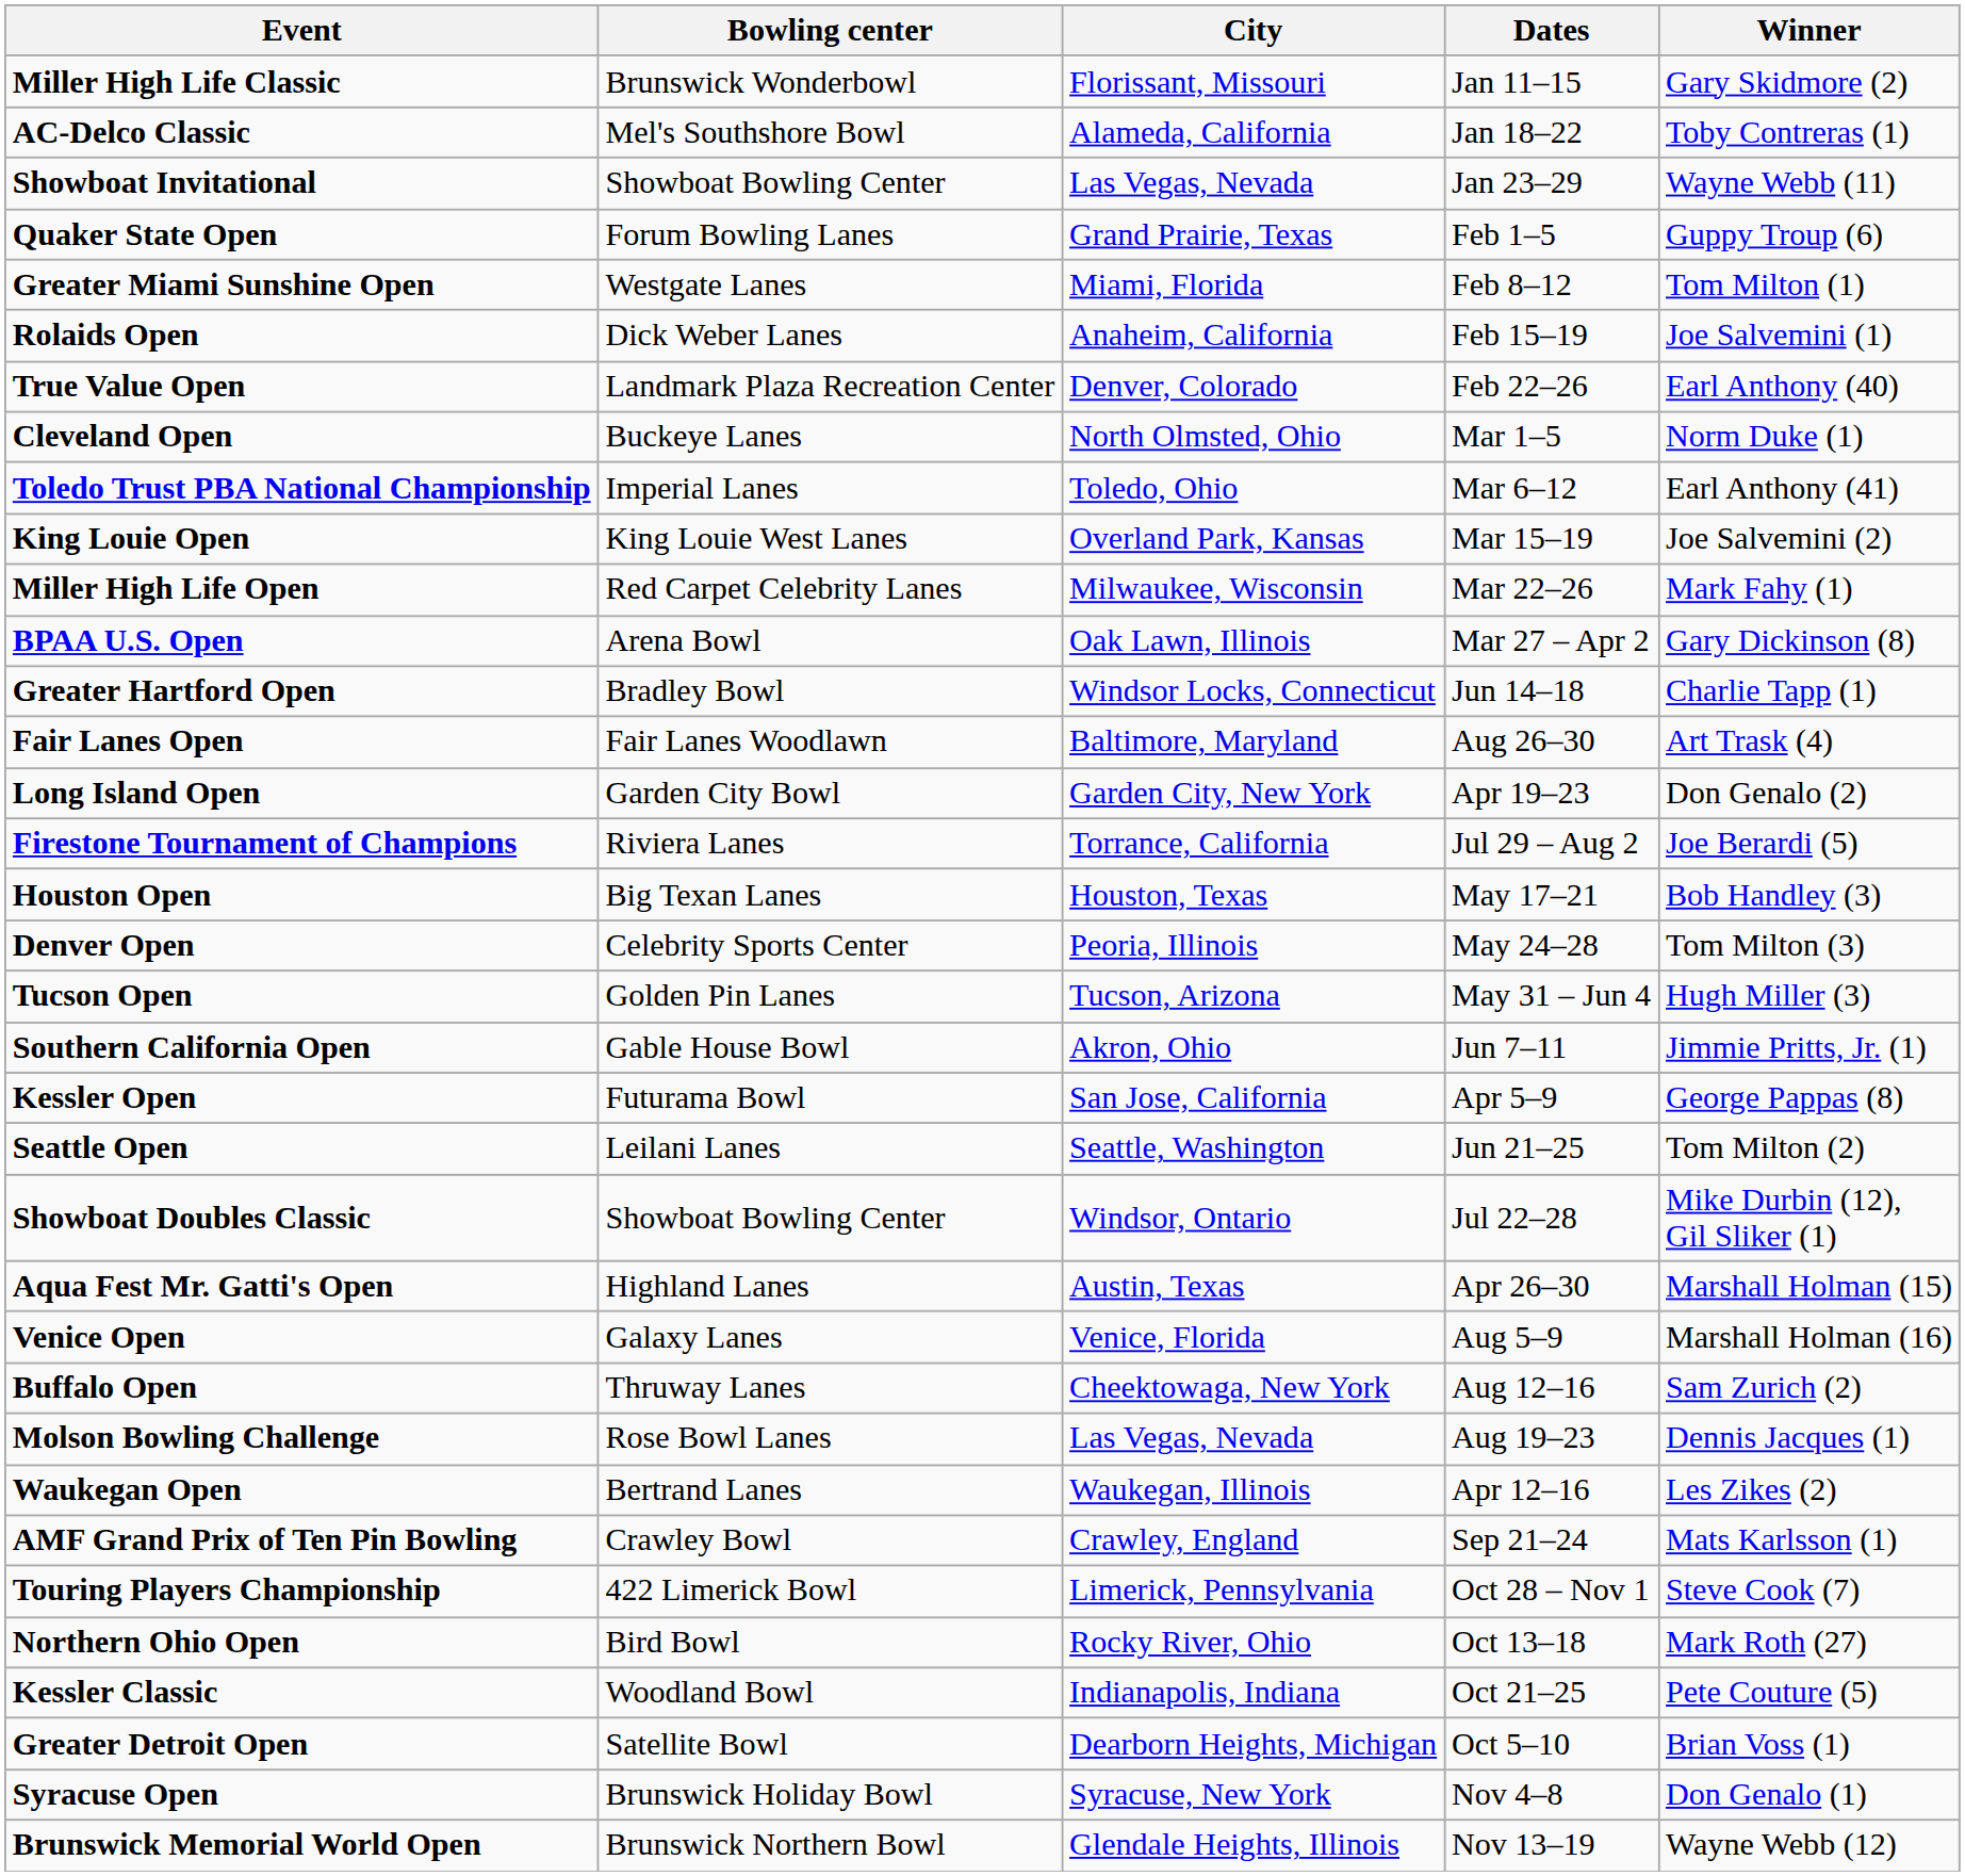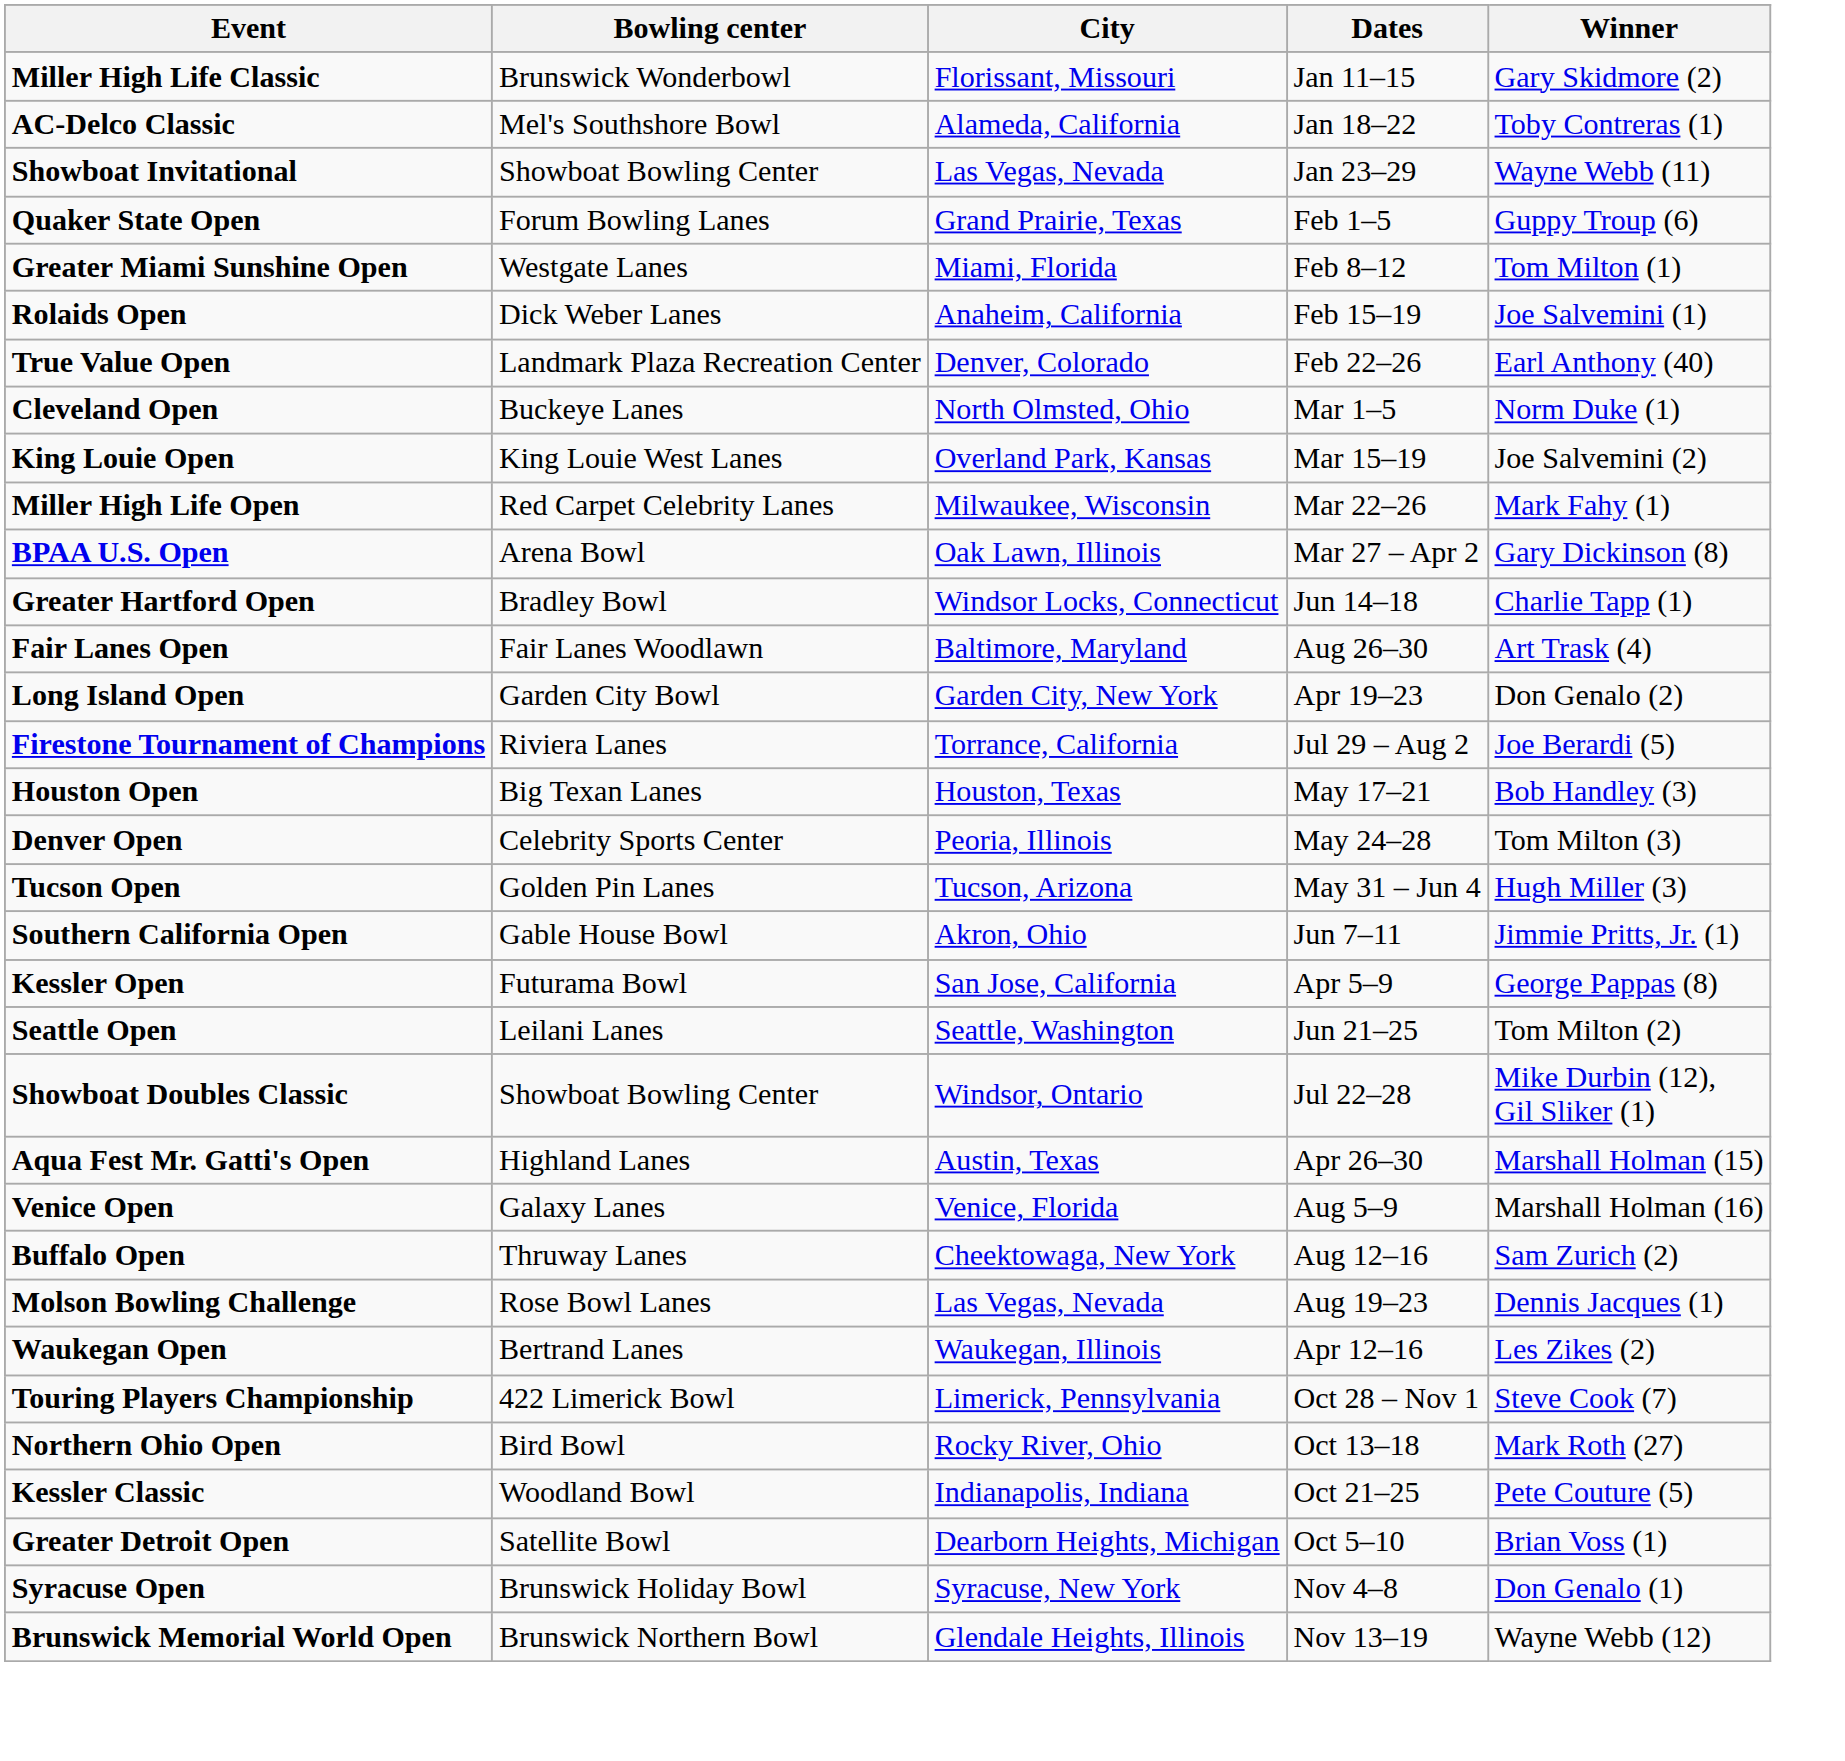 <table class="wikitable">
 <tr>
 <th>Event</th>
 <th>Bowling center</th>
 <th>City</th>
 <th>Dates</th>
 <th>Winner</th>
 </tr>
 <tr>
 <td><strong>Miller High Life Classic</strong></td>
 <td>Brunswick Wonderbowl</td>
 <td><a href='#'>Florissant, Missouri</a></td>
 <td>Jan 11–15</td>
 <td><a href='#'>Gary Skidmore</a> (2)</td>
 </tr>
 <tr>
 <td><strong>AC-Delco Classic</strong></td>
 <td>Mel's Southshore Bowl</td>
 <td><a href='#'>Alameda, California</a></td>
 <td>Jan 18–22</td>
 <td><a href='#'>Toby Contreras</a> (1)</td>
 </tr>
 <tr>
 <td><strong>Showboat Invitational</strong></td>
 <td>Showboat Bowling Center</td>
 <td><a href='#'>Las Vegas, Nevada</a></td>
 <td>Jan 23–29</td>
 <td><a href='#'>Wayne Webb</a> (11)</td>
 </tr>
 <tr>
 <td><strong>Quaker State Open</strong></td>
 <td>Forum Bowling Lanes</td>
 <td><a href='#'>Grand Prairie, Texas</a></td>
 <td>Feb 1–5</td>
 <td><a href='#'>Guppy Troup</a> (6)</td>
 </tr>
 <tr>
 <td><strong>Greater Miami Sunshine Open</strong></td>
 <td>Westgate Lanes</td>
 <td><a href='#'>Miami, Florida</a></td>
 <td>Feb 8–12</td>
 <td><a href='#'>Tom Milton</a> (1)</td>
 </tr>
 <tr>
 <td><strong>Rolaids Open</strong></td>
 <td>Dick Weber Lanes</td>
 <td><a href='#'>Anaheim, California</a></td>
 <td>Feb 15–19</td>
 <td><a href='#'>Joe Salvemini</a> (1)</td>
 </tr>
 <tr>
 <td><strong>True Value Open</strong></td>
 <td>Landmark Plaza Recreation Center</td>
 <td><a href='#'>Denver, Colorado</a></td>
 <td>Feb 22–26</td>
 <td><a href='#'>Earl Anthony</a> (40)</td>
 </tr>
 <tr>
 <td><strong>Cleveland Open</strong></td>
 <td>Buckeye Lanes</td>
 <td><a href='#'>North Olmsted, Ohio</a></td>
 <td>Mar 1–5</td>
 <td><a href='#'>Norm Duke</a> (1)</td>
-</tr>
-<tr>
-<td><strong><a href='#'>Toledo Trust PBA National Championship</a></strong></td>
-<td>Imperial Lanes</td>
-<td><a href='#'>Toledo, Ohio</a></td>
-<td>Mar 6–12</td>
-<td>Earl Anthony (41)</td>
 </tr>
 <tr>
 <td><strong>King Louie Open</strong></td>
 <td>King Louie West Lanes</td>
 <td><a href='#'>Overland Park, Kansas</a></td>
 <td>Mar 15–19</td>
 <td>Joe Salvemini (2)</td>
 </tr>
 <tr>
 <td><strong>Miller High Life Open</strong></td>
 <td>Red Carpet Celebrity Lanes</td>
 <td><a href='#'>Milwaukee, Wisconsin</a></td>
 <td>Mar 22–26</td>
 <td><a href='#'>Mark Fahy</a> (1)</td>
 </tr>
 <tr>
 <td><strong><a href='#'>BPAA U.S. Open</a></strong></td>
 <td>Arena Bowl</td>
 <td><a href='#'>Oak Lawn, Illinois</a></td>
 <td>Mar 27 – Apr 2</td>
 <td><a href='#'>Gary Dickinson</a> (8)</td>
 </tr>
 <tr>
 <td><strong>Greater Hartford Open</strong></td>
 <td>Bradley Bowl</td>
 <td><a href='#'>Windsor Locks, Connecticut</a></td>
 <td>Jun 14–18</td>
 <td><a href='#'>Charlie Tapp</a> (1)</td>
 </tr>
 <tr>
 <td><strong>Fair Lanes Open</strong></td>
 <td>Fair Lanes Woodlawn</td>
 <td><a href='#'>Baltimore, Maryland</a></td>
 <td>Aug 26–30</td>
 <td><a href='#'>Art Trask</a> (4)</td>
 </tr>
 <tr>
 <td><strong>Long Island Open</strong></td>
 <td>Garden City Bowl</td>
 <td><a href='#'>Garden City, New York</a></td>
 <td>Apr 19–23</td>
 <td>Don Genalo (2)</td>
 </tr>
 <tr>
 <td><strong><a href='#'>Firestone Tournament of Champions</a></strong></td>
 <td>Riviera Lanes</td>
 <td><a href='#'>Torrance, California</a></td>
 <td>Jul 29 – Aug 2</td>
 <td><a href='#'>Joe Berardi</a> (5)</td>
 </tr>
 <tr>
 <td><strong>Houston Open</strong></td>
 <td>Big Texan Lanes</td>
 <td><a href='#'>Houston, Texas</a></td>
 <td>May 17–21</td>
 <td><a href='#'>Bob Handley</a> (3)</td>
 </tr>
 <tr>
 <td><strong>Denver Open</strong></td>
 <td>Celebrity Sports Center</td>
 <td><a href='#'>Peoria, Illinois</a></td>
 <td>May 24–28</td>
 <td>Tom Milton (3)</td>
 </tr>
 <tr>
 <td><strong>Tucson Open</strong></td>
 <td>Golden Pin Lanes</td>
 <td><a href='#'>Tucson, Arizona</a></td>
 <td>May 31 – Jun 4</td>
 <td><a href='#'>Hugh Miller</a> (3)</td>
 </tr>
 <tr>
 <td><strong>Southern California Open</strong></td>
 <td>Gable House Bowl</td>
 <td><a href='#'>Akron, Ohio</a></td>
 <td>Jun 7–11</td>
 <td><a href='#'>Jimmie Pritts, Jr.</a> (1)</td>
 </tr>
 <tr>
 <td><strong>Kessler Open</strong></td>
 <td>Futurama Bowl</td>
 <td><a href='#'>San Jose, California</a></td>
 <td>Apr 5–9</td>
 <td><a href='#'>George Pappas</a> (8)</td>
 </tr>
 <tr>
 <td><strong>Seattle Open</strong></td>
 <td>Leilani Lanes</td>
 <td><a href='#'>Seattle, Washington</a></td>
 <td>Jun 21–25</td>
 <td>Tom Milton (2)</td>
 </tr>
 <tr>
 <td><strong>Showboat Doubles Classic</strong></td>
 <td>Showboat Bowling Center</td>
 <td><a href='#'>Windsor, Ontario</a></td>
 <td>Jul 22–28</td>
 <td><a href='#'>Mike Durbin</a> (12),<br><a href='#'>Gil Sliker</a> (1)</td>
 </tr>
 <tr>
 <td><strong>Aqua Fest Mr. Gatti's Open</strong></td>
 <td>Highland Lanes</td>
 <td><a href='#'>Austin, Texas</a></td>
 <td>Apr 26–30</td>
 <td><a href='#'>Marshall Holman</a> (15)</td>
 </tr>
 <tr>
 <td><strong>Venice Open</strong></td>
 <td>Galaxy Lanes</td>
 <td><a href='#'>Venice, Florida</a></td>
 <td>Aug 5–9</td>
 <td>Marshall Holman (16)</td>
 </tr>
 <tr>
 <td><strong>Buffalo Open</strong></td>
 <td>Thruway Lanes</td>
 <td><a href='#'>Cheektowaga, New York</a></td>
 <td>Aug 12–16</td>
 <td><a href='#'>Sam Zurich</a> (2)</td>
 </tr>
 <tr>
 <td><strong>Molson Bowling Challenge</strong></td>
 <td>Rose Bowl Lanes</td>
 <td><a href='#'>Las Vegas, Nevada</a></td>
 <td>Aug 19–23</td>
 <td><a href='#'>Dennis Jacques</a> (1)</td>
 </tr>
 <tr>
 <td><strong>Waukegan Open</strong></td>
 <td>Bertrand Lanes</td>
 <td><a href='#'>Waukegan, Illinois</a></td>
 <td>Apr 12–16</td>
 <td><a href='#'>Les Zikes</a> (2)</td>
 </tr>
 <tr>
-<td><strong>AMF Grand Prix of Ten Pin Bowling</strong></td>
-<td>Crawley Bowl</td>
-<td><a href='#'>Crawley, England</a></td>
-<td>Sep 21–24</td>
-<td><a href='#'>Mats Karlsson</a> (1)</td>
-</tr>
-<tr>
 <td><strong>Touring Players Championship</strong></td>
 <td>422 Limerick Bowl</td>
 <td><a href='#'>Limerick, Pennsylvania</a></td>
 <td>Oct 28 – Nov 1</td>
 <td><a href='#'>Steve Cook</a> (7)</td>
 </tr>
 <tr>
 <td><strong>Northern Ohio Open</strong></td>
 <td>Bird Bowl</td>
 <td><a href='#'>Rocky River, Ohio</a></td>
 <td>Oct 13–18</td>
 <td><a href='#'>Mark Roth</a> (27)</td>
 </tr>
 <tr>
 <td><strong>Kessler Classic</strong></td>
 <td>Woodland Bowl</td>
 <td><a href='#'>Indianapolis, Indiana</a></td>
 <td>Oct 21–25</td>
 <td><a href='#'>Pete Couture</a> (5)</td>
 </tr>
 <tr>
 <td><strong>Greater Detroit Open</strong></td>
 <td>Satellite Bowl</td>
 <td><a href='#'>Dearborn Heights, Michigan</a></td>
 <td>Oct 5–10</td>
 <td><a href='#'>Brian Voss</a> (1)</td>
 </tr>
 <tr>
 <td><strong>Syracuse Open</strong></td>
 <td>Brunswick Holiday Bowl</td>
 <td><a href='#'>Syracuse, New York</a></td>
 <td>Nov 4–8</td>
 <td><a href='#'>Don Genalo</a> (1)</td>
 </tr>
 <tr>
 <td><strong>Brunswick Memorial World Open</strong></td>
 <td>Brunswick Northern Bowl</td>
 <td><a href='#'>Glendale Heights, Illinois</a></td>
 <td>Nov 13–19</td>
 <td>Wayne Webb (12)</td>
 </tr>
 </table>
